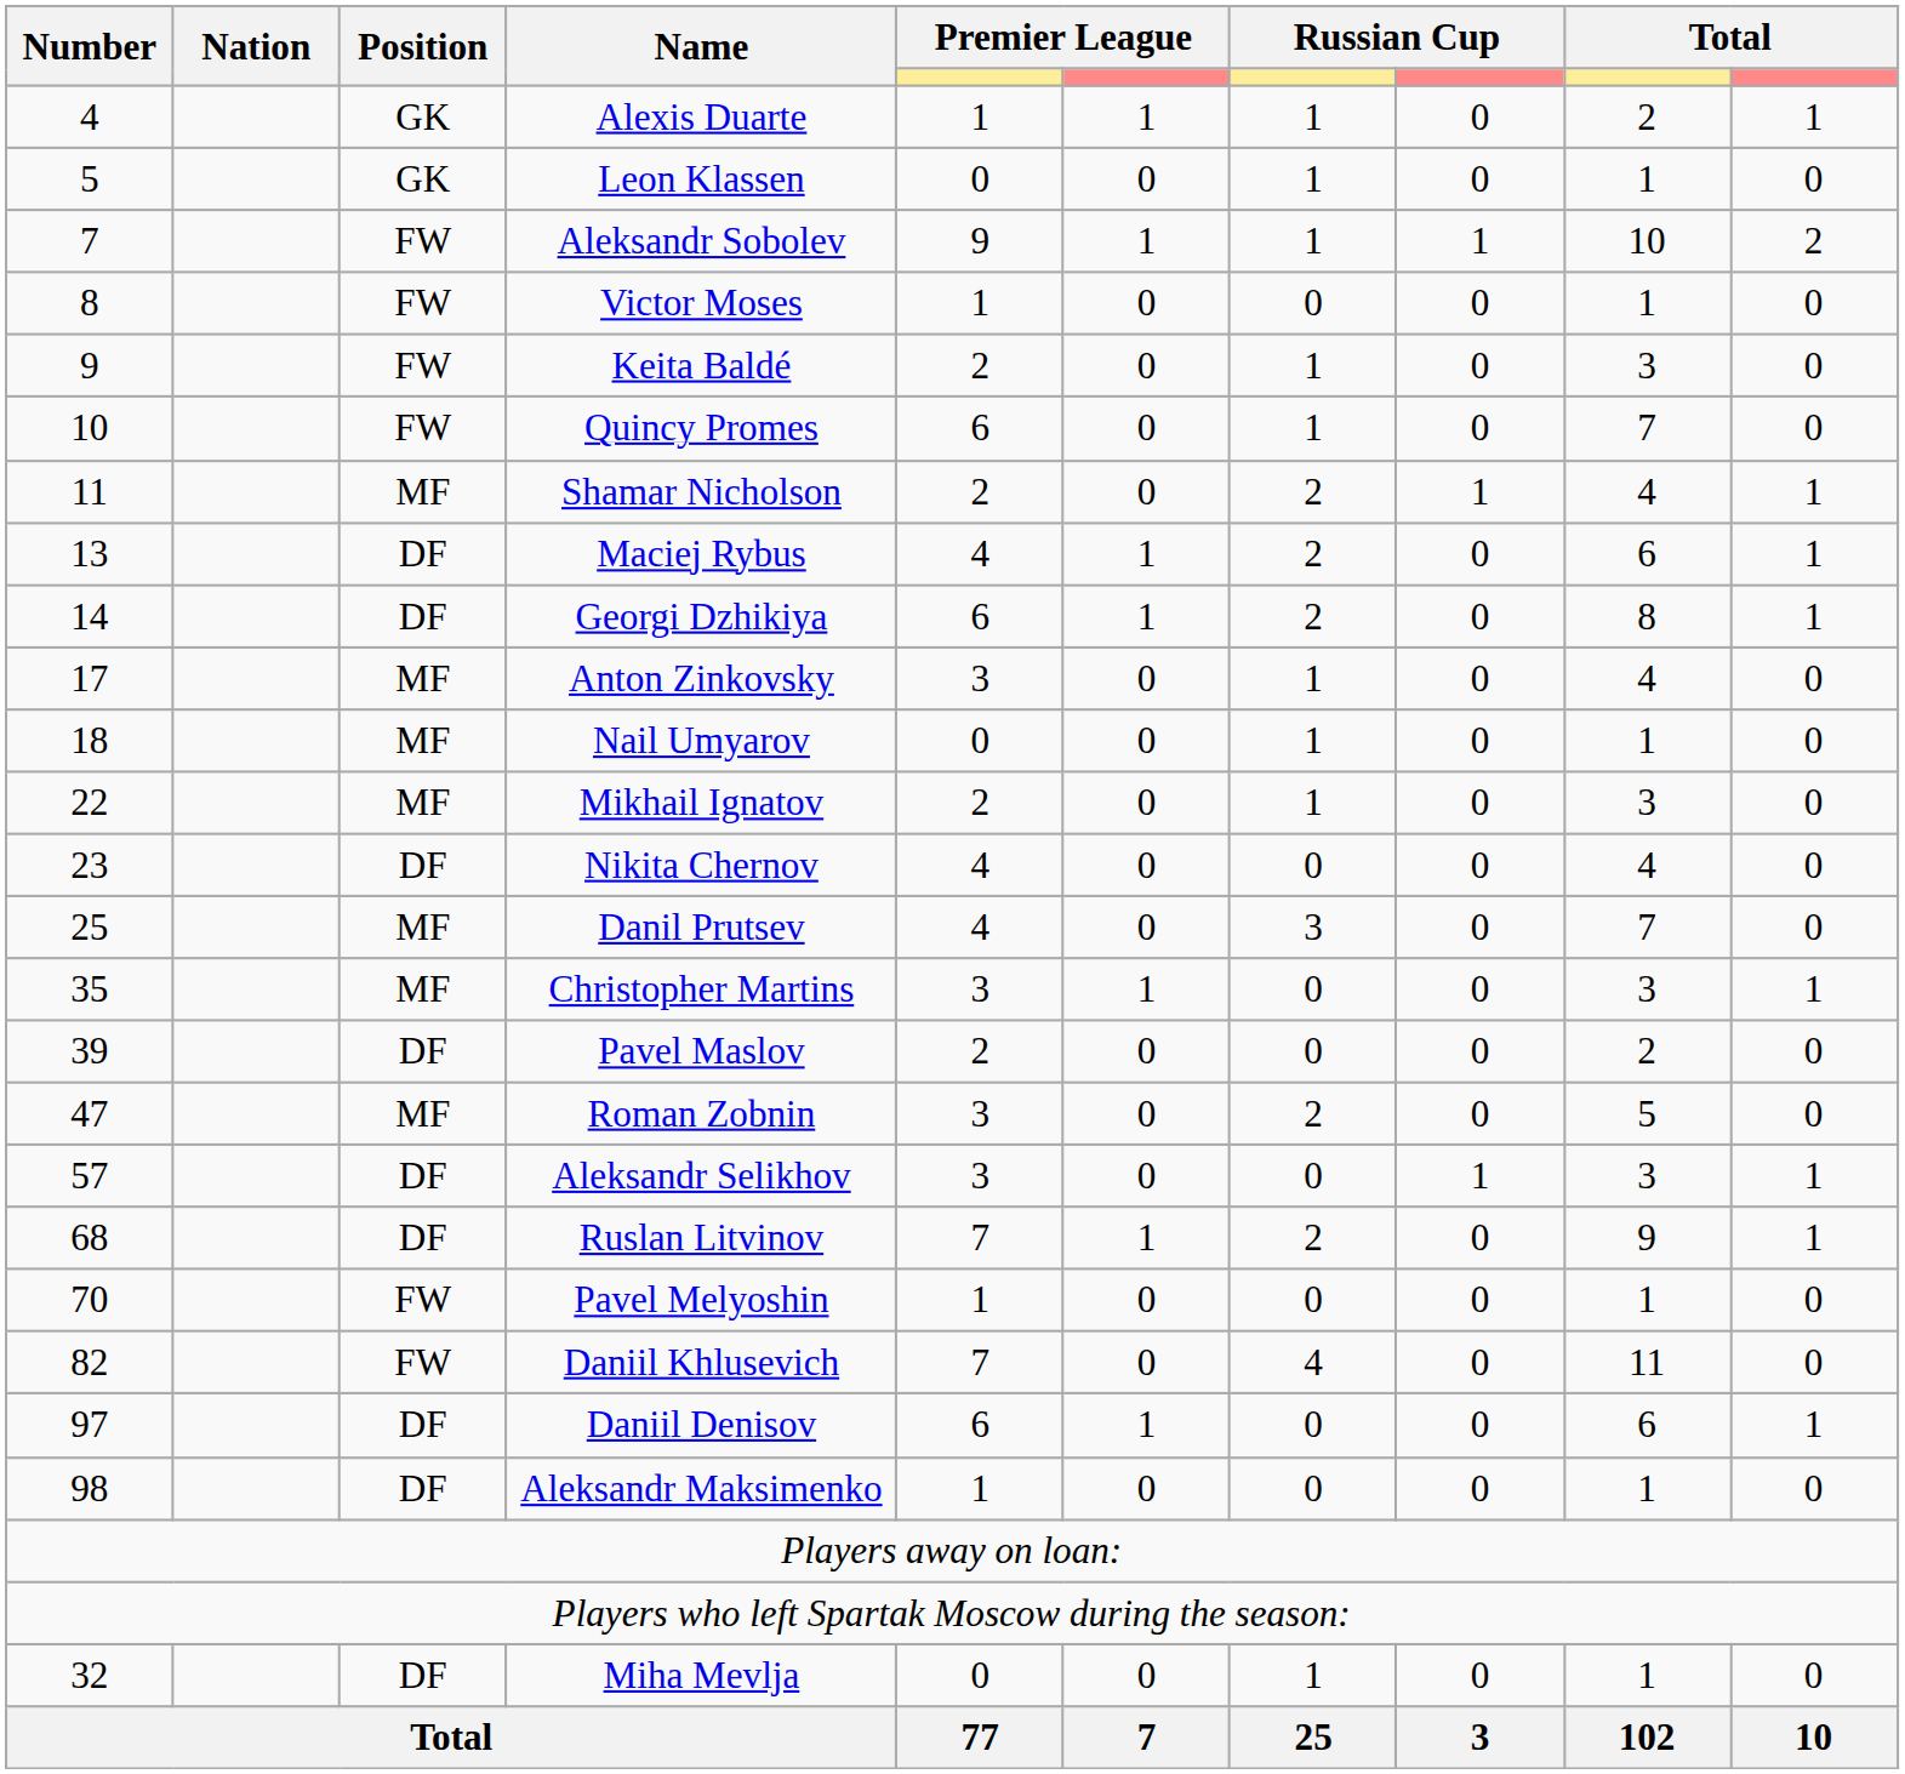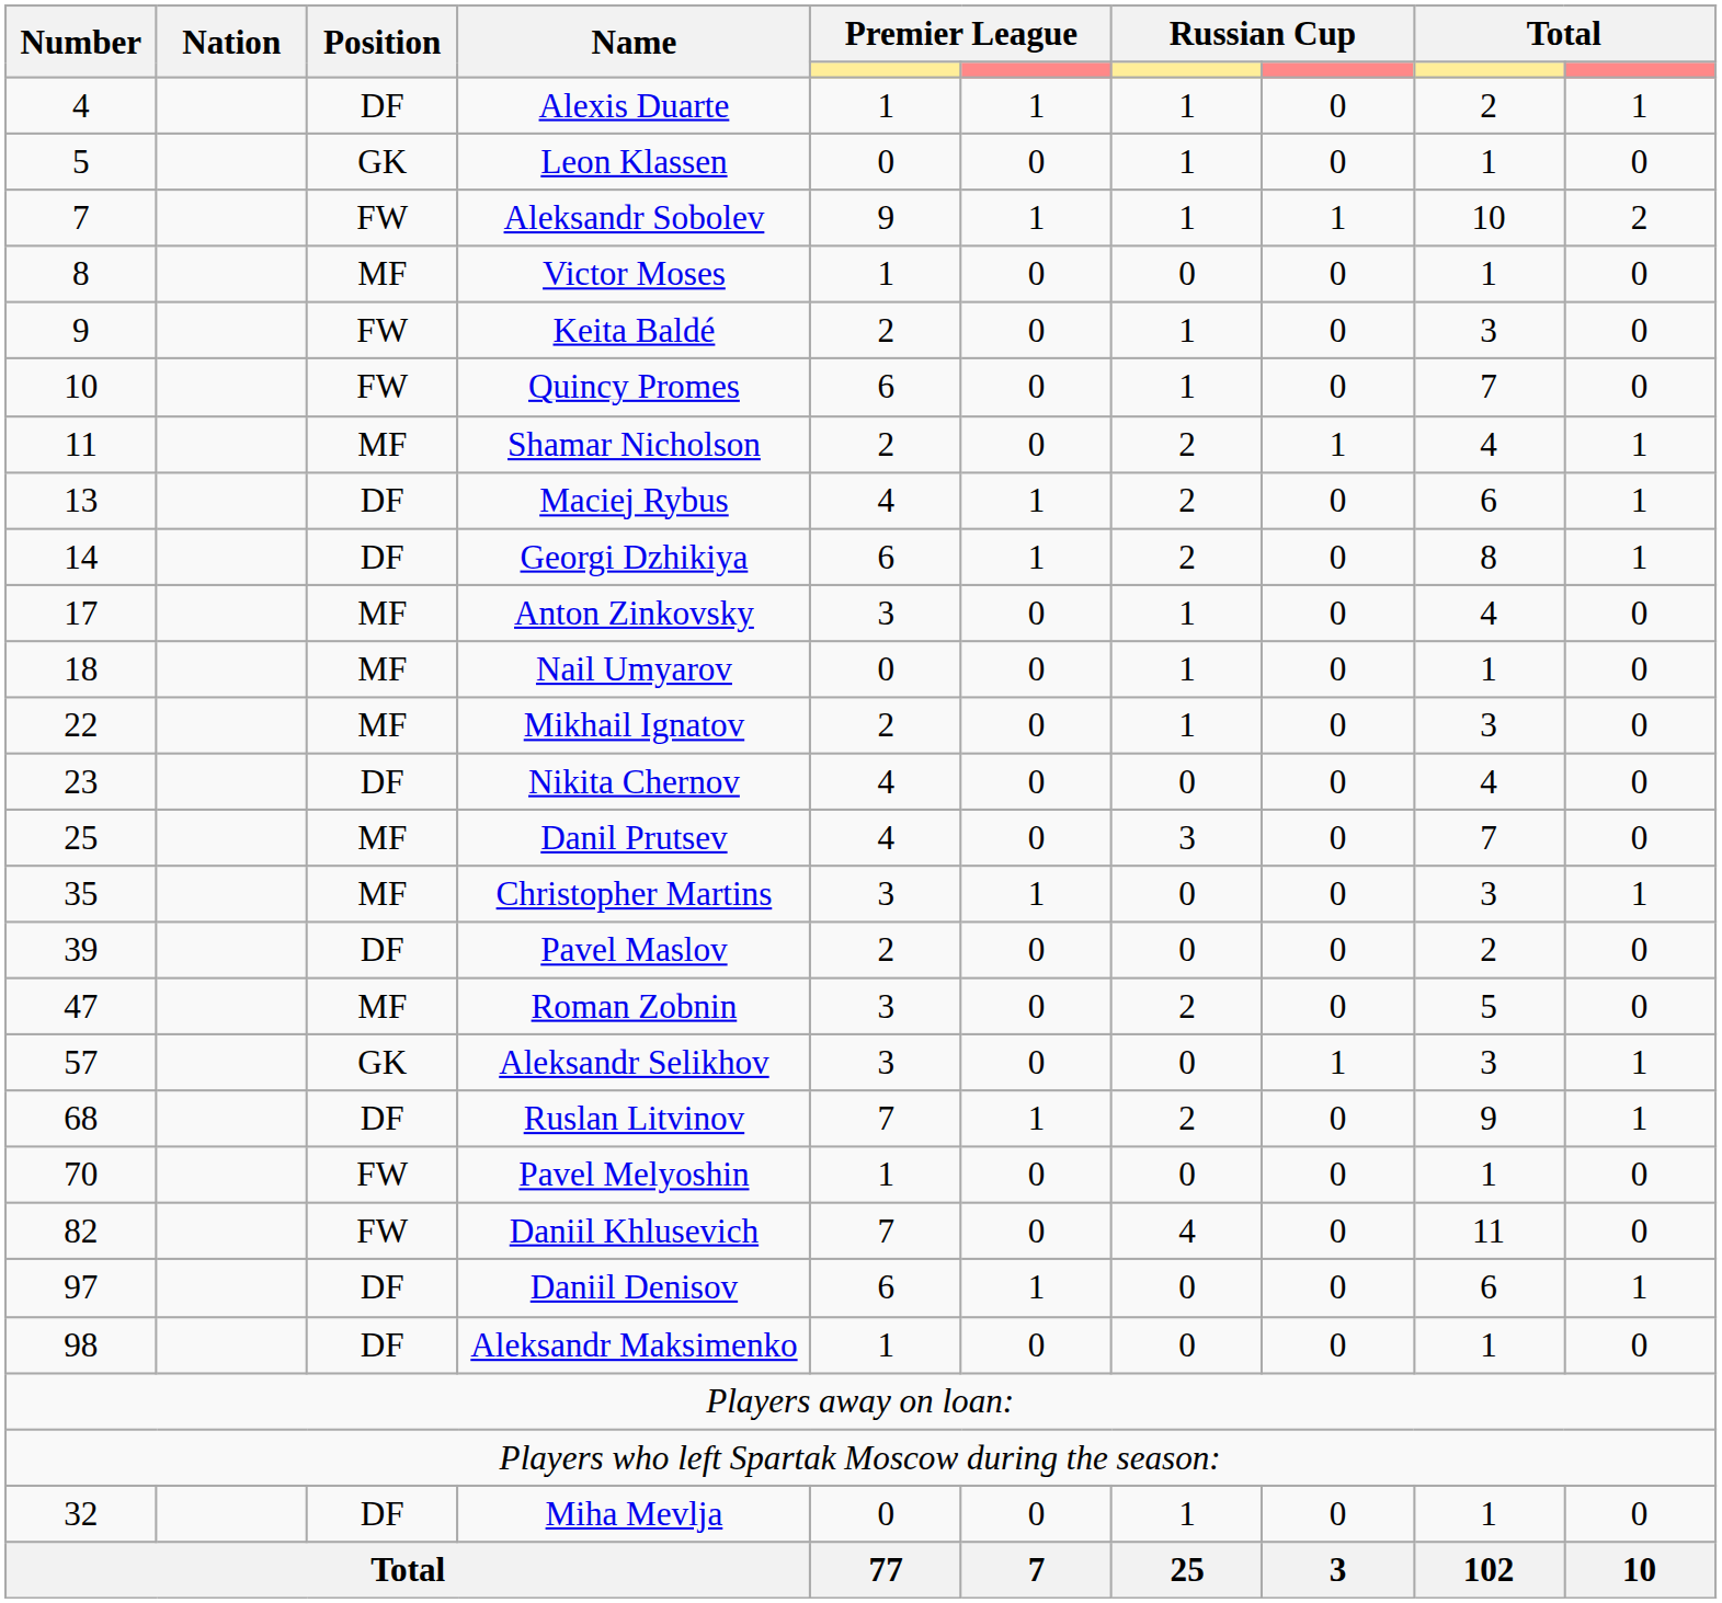 <table class="wikitable" style="font-size: 95%; text-align: center;">
 <tr>
 <th rowspan=2 width=60>Number</th>
 <th rowspan=2 width=60>Nation</th>
 <th rowspan=2 width=60>Position</th>
 <th rowspan=2 width=150>Name</th>
 <th colspan=2>Premier League</th>
 <th colspan=2>Russian Cup</th>
 <th colspan=2>Total</th>
 </tr>
 <tr>
 <th style="width:60px; background:#fe9;"></th>
 <th style="width:60px; background:#ff8888;"></th>
 <th style="width:60px; background:#fe9;"></th>
 <th style="width:60px; background:#ff8888;"></th>
 <th style="width:60px; background:#fe9;"></th>
 <th style="width:60px; background:#ff8888;"></th>
 </tr>
 <tr>
 <td>4</td>
 <td></td>
-<td>GK</td>
+<td>DF</td>
 <td><a href='#'>Alexis Duarte</a></td>
 <td>1</td>
 <td>1</td>
 <td>1</td>
 <td>0</td>
 <td>2</td>
 <td>1</td>
 </tr>
 <tr>
 <td>5</td>
 <td></td>
 <td>GK</td>
 <td><a href='#'>Leon Klassen</a></td>
 <td>0</td>
 <td>0</td>
 <td>1</td>
 <td>0</td>
 <td>1</td>
 <td>0</td>
 </tr>
 <tr>
 <td>7</td>
 <td></td>
 <td>FW</td>
 <td><a href='#'>Aleksandr Sobolev</a></td>
 <td>9</td>
 <td>1</td>
 <td>1</td>
 <td>1</td>
 <td>10</td>
 <td>2</td>
 </tr>
 <tr>
 <td>8</td>
 <td></td>
-<td>FW</td>
+<td>MF</td>
 <td><a href='#'>Victor Moses</a></td>
 <td>1</td>
 <td>0</td>
 <td>0</td>
 <td>0</td>
 <td>1</td>
 <td>0</td>
 </tr>
 <tr>
 <td>9</td>
 <td></td>
 <td>FW</td>
 <td><a href='#'>Keita Baldé</a></td>
 <td>2</td>
 <td>0</td>
 <td>1</td>
 <td>0</td>
 <td>3</td>
 <td>0</td>
 </tr>
 <tr>
 <td>10</td>
 <td></td>
 <td>FW</td>
 <td><a href='#'>Quincy Promes</a></td>
 <td>6</td>
 <td>0</td>
 <td>1</td>
 <td>0</td>
 <td>7</td>
 <td>0</td>
 </tr>
 <tr>
 <td>11</td>
 <td></td>
 <td>MF</td>
 <td><a href='#'>Shamar Nicholson</a></td>
 <td>2</td>
 <td>0</td>
 <td>2</td>
 <td>1</td>
 <td>4</td>
 <td>1</td>
 </tr>
 <tr>
 <td>13</td>
 <td></td>
 <td>DF</td>
 <td><a href='#'>Maciej Rybus</a></td>
 <td>4</td>
 <td>1</td>
 <td>2</td>
 <td>0</td>
 <td>6</td>
 <td>1</td>
 </tr>
 <tr>
 <td>14</td>
 <td></td>
 <td>DF</td>
 <td><a href='#'>Georgi Dzhikiya</a></td>
 <td>6</td>
 <td>1</td>
 <td>2</td>
 <td>0</td>
 <td>8</td>
 <td>1</td>
 </tr>
 <tr>
 <td>17</td>
 <td></td>
 <td>MF</td>
 <td><a href='#'>Anton Zinkovsky</a></td>
 <td>3</td>
 <td>0</td>
 <td>1</td>
 <td>0</td>
 <td>4</td>
 <td>0</td>
 </tr>
 <tr>
 <td>18</td>
 <td></td>
 <td>MF</td>
 <td><a href='#'>Nail Umyarov</a></td>
 <td>0</td>
 <td>0</td>
 <td>1</td>
 <td>0</td>
 <td>1</td>
 <td>0</td>
 </tr>
 <tr>
 <td>22</td>
 <td></td>
 <td>MF</td>
 <td><a href='#'>Mikhail Ignatov</a></td>
 <td>2</td>
 <td>0</td>
 <td>1</td>
 <td>0</td>
 <td>3</td>
 <td>0</td>
 </tr>
 <tr>
 <td>23</td>
 <td></td>
 <td>DF</td>
 <td><a href='#'>Nikita Chernov</a></td>
 <td>4</td>
 <td>0</td>
 <td>0</td>
 <td>0</td>
 <td>4</td>
 <td>0</td>
 </tr>
 <tr>
 <td>25</td>
 <td></td>
 <td>MF</td>
 <td><a href='#'>Danil Prutsev</a></td>
 <td>4</td>
 <td>0</td>
 <td>3</td>
 <td>0</td>
 <td>7</td>
 <td>0</td>
 </tr>
 <tr>
 <td>35</td>
 <td></td>
 <td>MF</td>
 <td><a href='#'>Christopher Martins</a></td>
 <td>3</td>
 <td>1</td>
 <td>0</td>
 <td>0</td>
 <td>3</td>
 <td>1</td>
 </tr>
 <tr>
 <td>39</td>
 <td></td>
 <td>DF</td>
 <td><a href='#'>Pavel Maslov</a></td>
 <td>2</td>
 <td>0</td>
 <td>0</td>
 <td>0</td>
 <td>2</td>
 <td>0</td>
 </tr>
 <tr>
 <td>47</td>
 <td></td>
 <td>MF</td>
 <td><a href='#'>Roman Zobnin</a></td>
 <td>3</td>
 <td>0</td>
 <td>2</td>
 <td>0</td>
 <td>5</td>
 <td>0</td>
 </tr>
 <tr>
 <td>57</td>
 <td></td>
-<td>DF</td>
+<td>GK</td>
 <td><a href='#'>Aleksandr Selikhov</a></td>
 <td>3</td>
 <td>0</td>
 <td>0</td>
 <td>1</td>
 <td>3</td>
 <td>1</td>
 </tr>
 <tr>
 <td>68</td>
 <td></td>
 <td>DF</td>
 <td><a href='#'>Ruslan Litvinov</a></td>
 <td>7</td>
 <td>1</td>
 <td>2</td>
 <td>0</td>
 <td>9</td>
 <td>1</td>
 </tr>
 <tr>
 <td>70</td>
 <td></td>
 <td>FW</td>
 <td><a href='#'>Pavel Melyoshin</a></td>
 <td>1</td>
 <td>0</td>
 <td>0</td>
 <td>0</td>
 <td>1</td>
 <td>0</td>
 </tr>
 <tr>
 <td>82</td>
 <td></td>
 <td>FW</td>
 <td><a href='#'>Daniil Khlusevich</a></td>
 <td>7</td>
 <td>0</td>
 <td>4</td>
 <td>0</td>
 <td>11</td>
 <td>0</td>
 </tr>
 <tr>
 <td>97</td>
 <td></td>
 <td>DF</td>
 <td><a href='#'>Daniil Denisov</a></td>
 <td>6</td>
 <td>1</td>
 <td>0</td>
 <td>0</td>
 <td>6</td>
 <td>1</td>
 </tr>
 <tr>
 <td>98</td>
 <td></td>
 <td>DF</td>
 <td><a href='#'>Aleksandr Maksimenko</a></td>
 <td>1</td>
 <td>0</td>
 <td>0</td>
 <td>0</td>
 <td>1</td>
 <td>0</td>
 </tr>
 <tr>
 <td colspan="14"><em>Players away on loan:</em></td>
 </tr>
 <tr>
 <td colspan="14"><em>Players who left Spartak Moscow during the season:</em></td>
 </tr>
 <tr>
 <td>32</td>
 <td></td>
 <td>DF</td>
 <td><a href='#'>Miha Mevlja</a></td>
 <td>0</td>
 <td>0</td>
 <td>1</td>
 <td>0</td>
 <td>1</td>
 <td>0</td>
 </tr>
 <tr>
 <th colspan=4>Total</th>
 <th>77</th>
 <th>7</th>
 <th>25</th>
 <th>3</th>
 <th>102</th>
 <th>10</th>
 </tr>
 </table>
